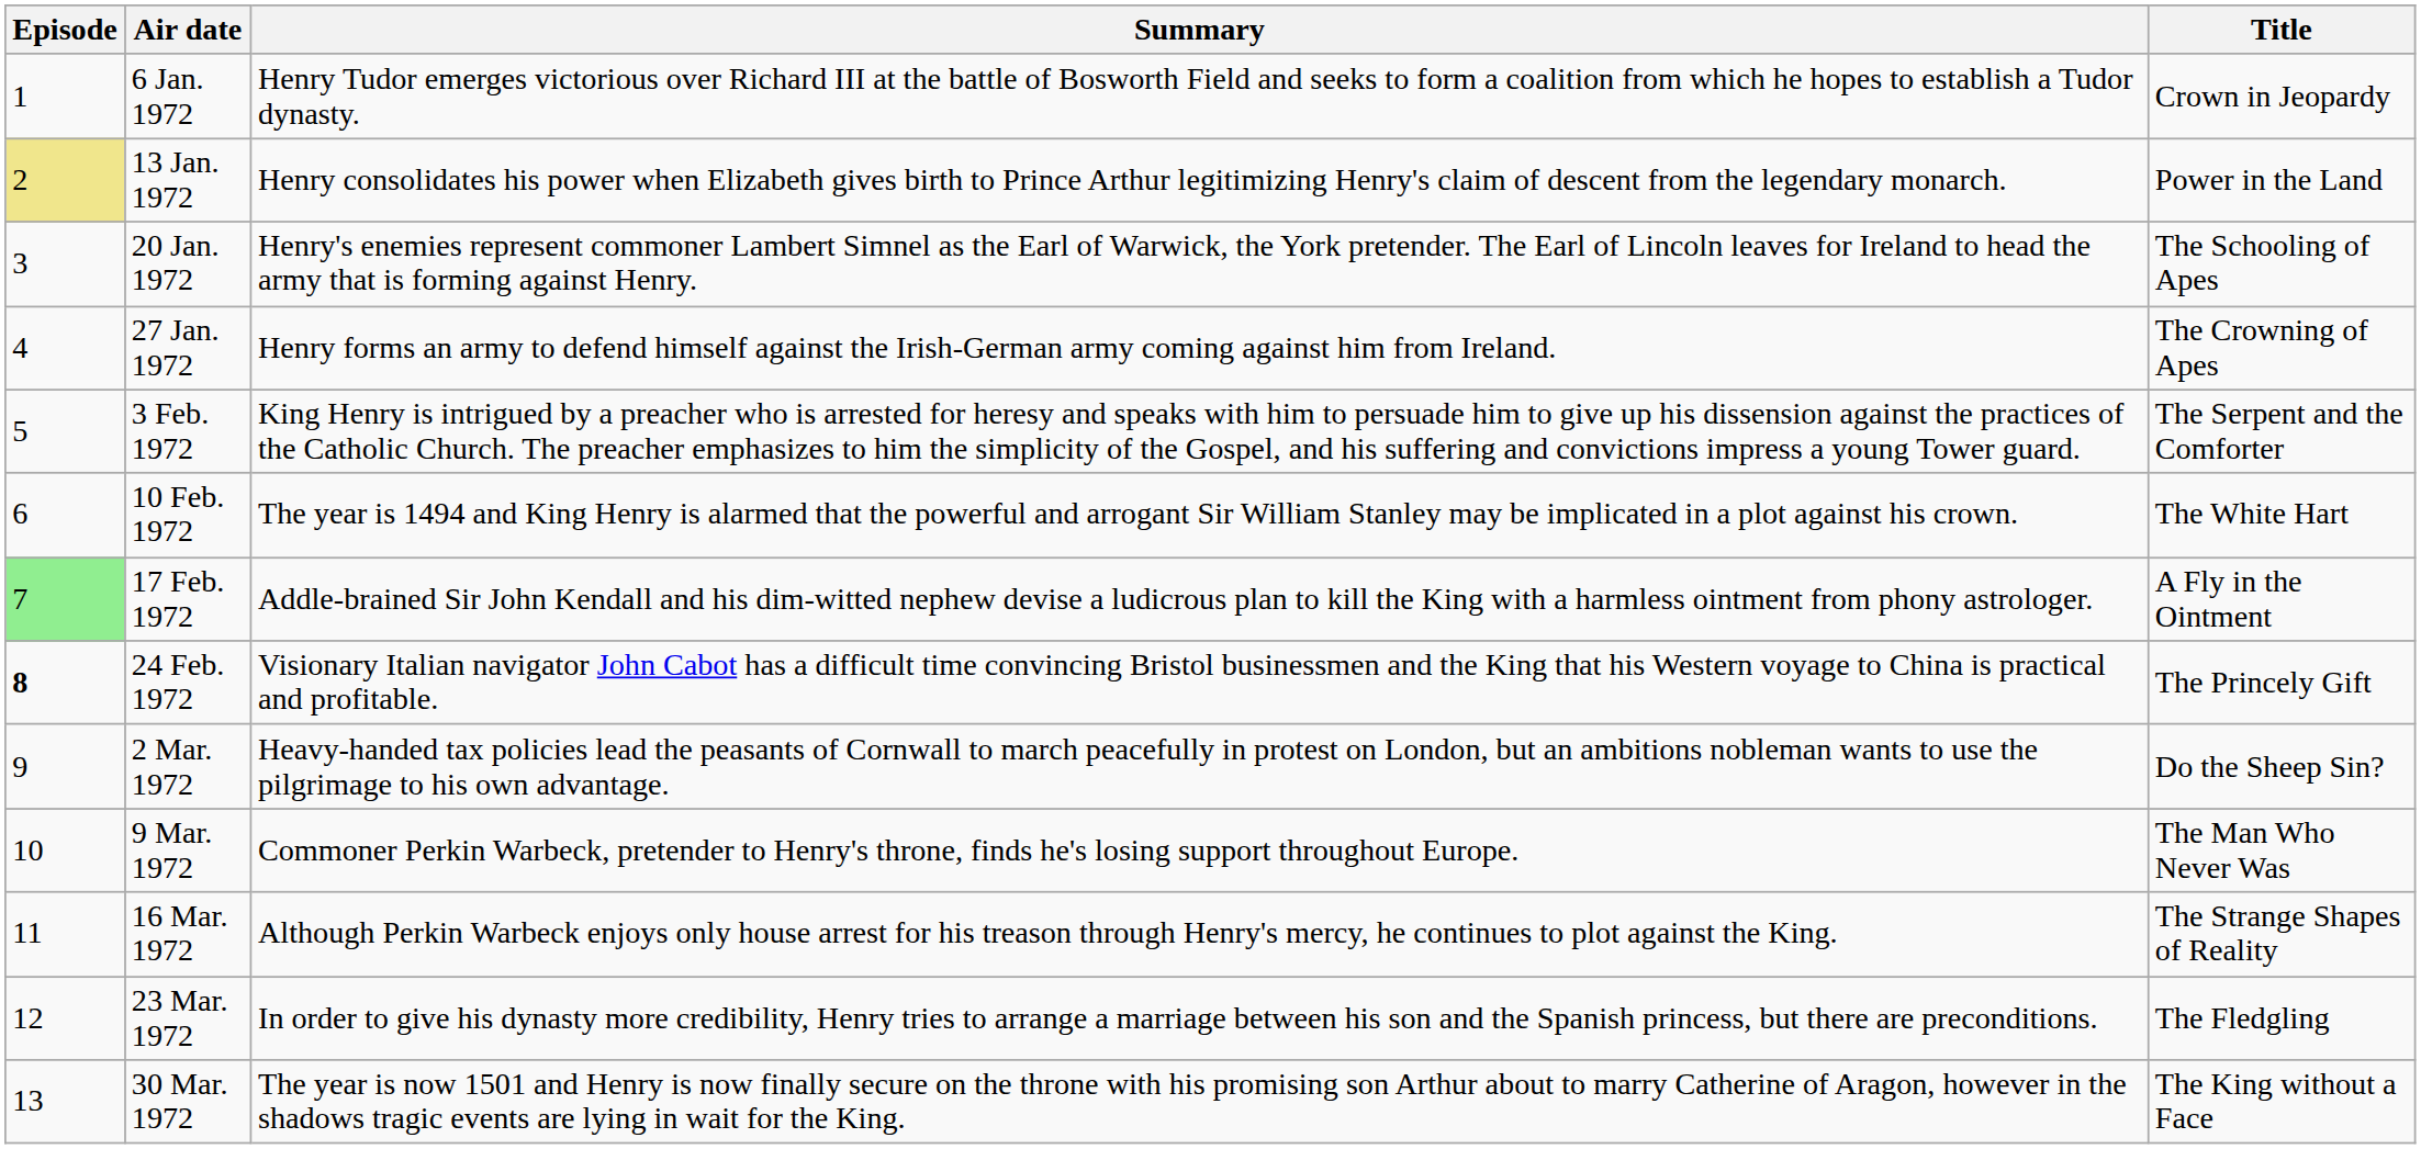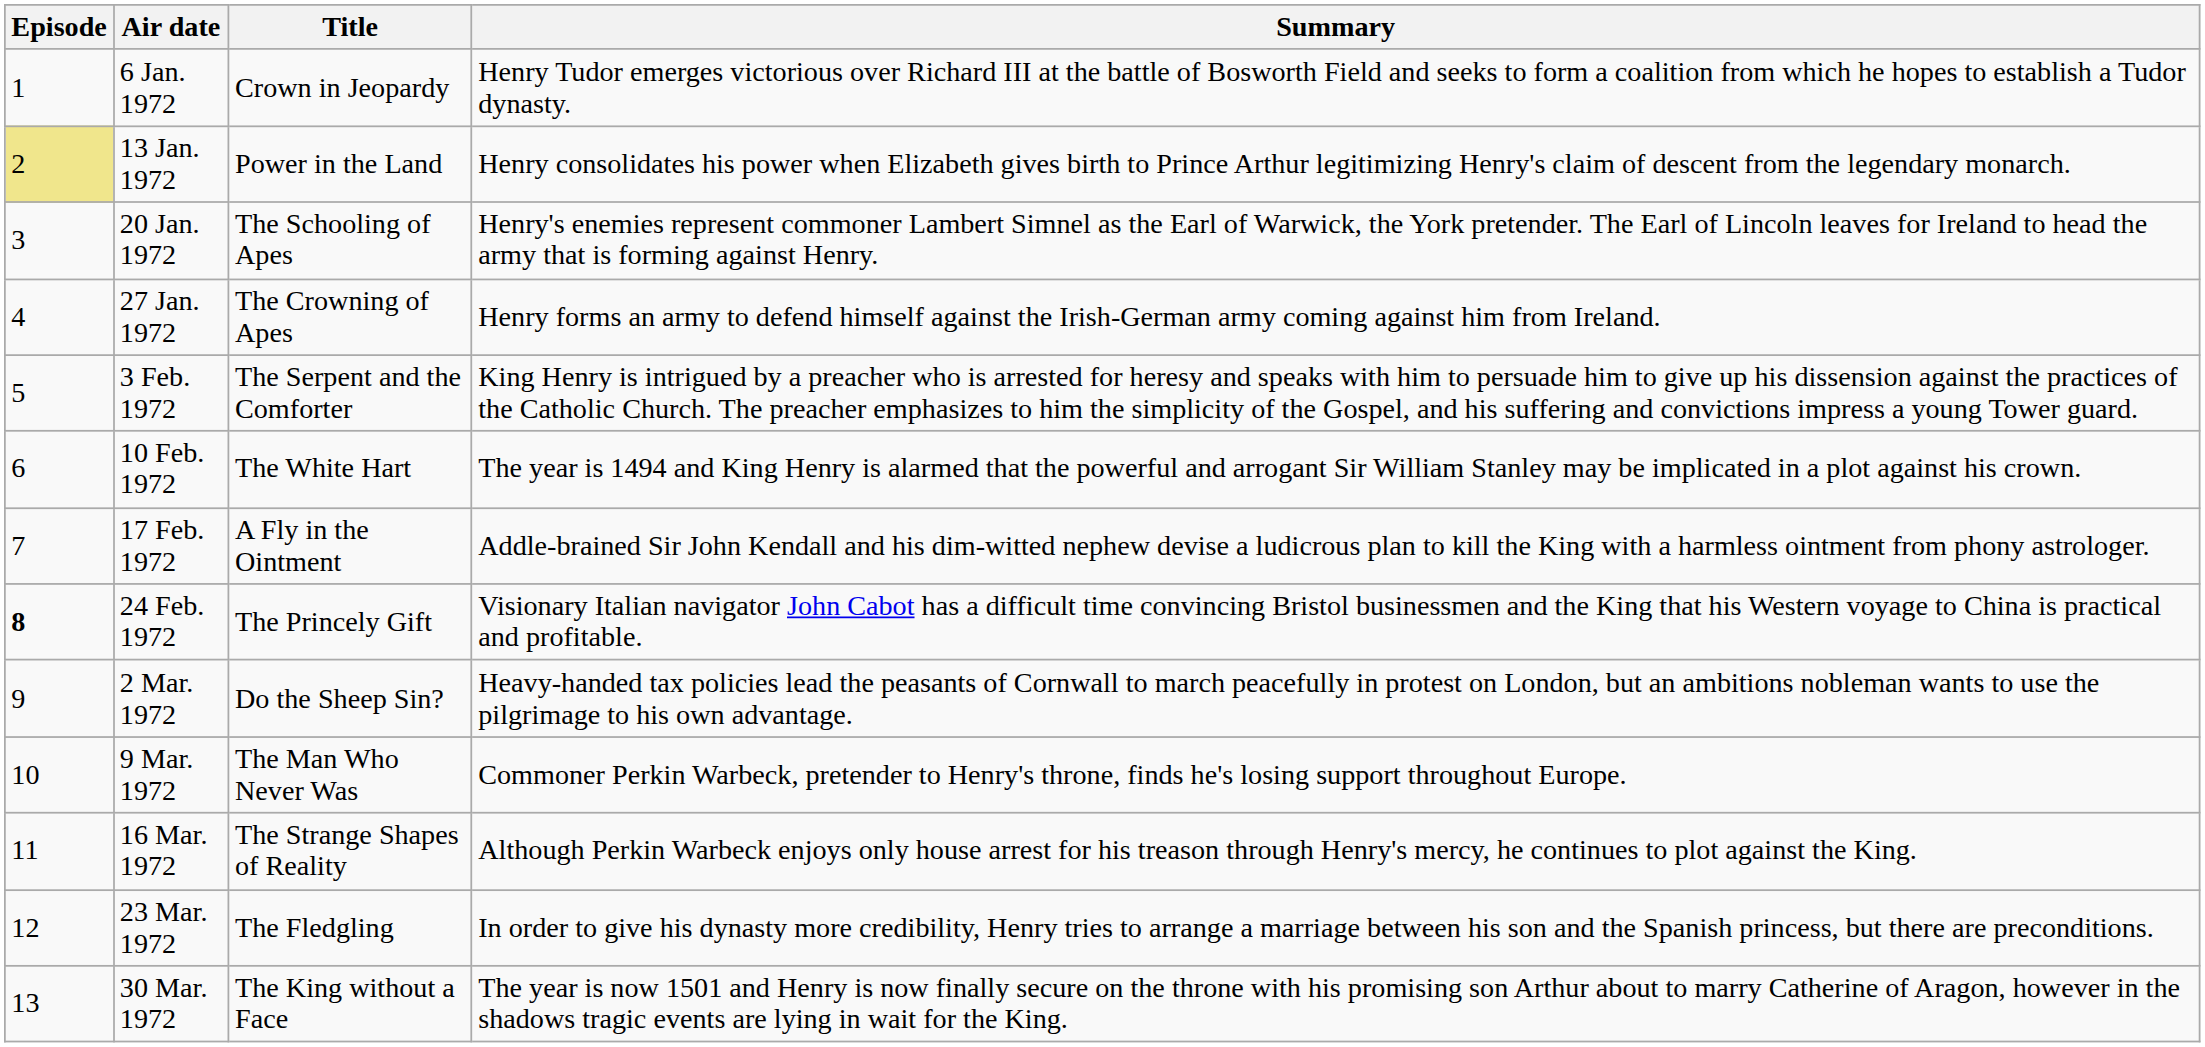 <table class="wikitable">
 <tr>
 <th>Episode</th>
 <th>Air date</th>
+<th>Title</th>
 <th>Summary</th>
-<th>Title</th>
 </tr>
 <tr>
 <td>1</td>
 <td>6 Jan. 1972</td>
+<td>Crown in Jeopardy</td>
 <td>Henry Tudor emerges victorious over Richard III at the battle of Bosworth Field and seeks to form a coalition from which he hopes to establish a Tudor dynasty.</td>
-<td>Crown in Jeopardy</td>
 </tr>
 <tr>
 <td style="background: khaki;">2</td>
 <td>13 Jan. 1972</td>
+<td>Power in the Land</td>
 <td>Henry consolidates his power when Elizabeth gives birth to Prince Arthur legitimizing Henry's claim of descent from the legendary monarch.</td>
-<td>Power in the Land</td>
 </tr>
 <tr>
 <td>3</td>
 <td>20 Jan. 1972</td>
+<td>The Schooling of Apes</td>
 <td>Henry's enemies represent commoner Lambert Simnel as the Earl of Warwick, the York pretender. The Earl of Lincoln leaves for Ireland to head the army that is forming against Henry.</td>
-<td>The Schooling of Apes</td>
 </tr>
 <tr>
 <td>4</td>
 <td>27 Jan. 1972</td>
+<td>The Crowning of Apes</td>
 <td>Henry forms an army to defend himself against the Irish-German army coming against him from Ireland.</td>
-<td>The Crowning of Apes</td>
 </tr>
 <tr>
 <td>5</td>
 <td>3 Feb. 1972</td>
+<td>The Serpent and the Comforter</td>
 <td>King Henry is intrigued by a preacher who is arrested for heresy and speaks with him to persuade him to give up his dissension against the practices of the Catholic Church. The preacher emphasizes to him the simplicity of the Gospel, and his suffering and convictions impress a young Tower guard.</td>
-<td>The Serpent and the Comforter</td>
 </tr>
 <tr>
 <td>6</td>
 <td>10 Feb. 1972</td>
+<td>The White Hart</td>
 <td>The year is 1494 and King Henry is alarmed that the powerful and arrogant Sir William Stanley may be implicated in a plot against his crown.</td>
-<td>The White Hart</td>
 </tr>
 <tr>
-<td style="background: lightgreen;">7</td>
+<td>7</td>
 <td>17 Feb. 1972</td>
+<td>A Fly in the Ointment</td>
 <td>Addle-brained Sir John Kendall and his dim-witted nephew devise a ludicrous plan to kill the King with a harmless ointment from phony astrologer.</td>
-<td>A Fly in the Ointment</td>
 </tr>
 <tr>
 <td><strong>8</strong></td>
 <td>24 Feb. 1972</td>
+<td>The Princely Gift</td>
 <td>Visionary Italian navigator <a href='#'>John Cabot</a> has a difficult time convincing Bristol businessmen and the King that his Western voyage to China is practical and profitable.</td>
-<td>The Princely Gift</td>
 </tr>
 <tr>
 <td>9</td>
 <td>2 Mar. 1972</td>
+<td>Do the Sheep Sin?</td>
 <td>Heavy-handed tax policies lead the peasants of Cornwall to march peacefully in protest on London, but an ambitions nobleman wants to use the pilgrimage to his own advantage.</td>
-<td>Do the Sheep Sin?</td>
 </tr>
 <tr>
 <td>10</td>
 <td>9 Mar. 1972</td>
+<td>The Man Who Never Was</td>
 <td>Commoner Perkin Warbeck, pretender to Henry's throne, finds he's losing support throughout Europe.</td>
-<td>The Man Who Never Was</td>
 </tr>
 <tr>
 <td>11</td>
 <td>16 Mar. 1972</td>
+<td>The Strange Shapes of Reality</td>
 <td>Although Perkin Warbeck enjoys only house arrest for his treason through Henry's mercy, he continues to plot against the King.</td>
-<td>The Strange Shapes of Reality</td>
 </tr>
 <tr>
 <td>12</td>
 <td>23 Mar. 1972</td>
+<td>The Fledgling</td>
 <td>In order to give his dynasty more credibility, Henry tries to arrange a marriage between his son and the Spanish princess, but there are preconditions.</td>
-<td>The Fledgling</td>
 </tr>
 <tr>
 <td>13</td>
 <td>30 Mar. 1972</td>
+<td>The King without a Face</td>
 <td>The year is now 1501 and Henry is now finally secure on the throne with his promising son Arthur about to marry Catherine of Aragon, however in the shadows tragic events are lying in wait for the King.</td>
-<td>The King without a Face</td>
 </tr>
 </table>
